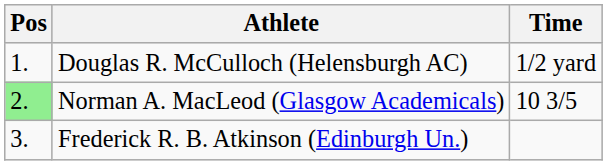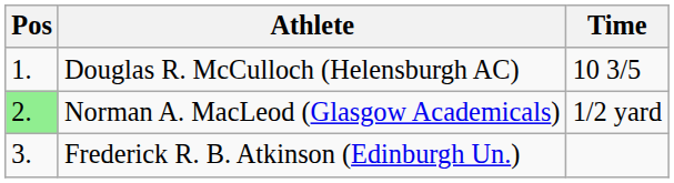 <table class="wikitable">
 <tr>
 <th>Pos</th>
 <th>Athlete</th>
 <th>Time</th>
 </tr>
 <tr>
 <td>1.</td>
 <td>Douglas R. McCulloch (Helensburgh AC)</td>
-<td>1/2 yard</td>
+<td>10 3/5</td>
 </tr>
 <tr>
 <td style="background: lightgreen;">2.</td>
 <td>Norman A. MacLeod (<a href='#'>Glasgow Academicals</a>)</td>
-<td>10 3/5</td>
+<td>1/2 yard</td>
 </tr>
 <tr>
 <td>3.</td>
 <td>Frederick R. B. Atkinson (<a href='#'>Edinburgh Un.</a>)</td>
 <td></td>
 </tr>
 </table>
